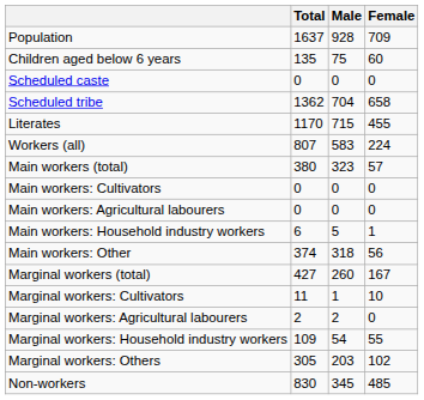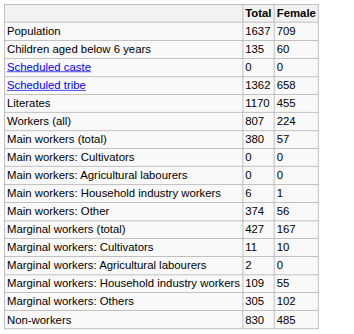 <table class="wikitable sortable">
 <tr>
 <th></th>
 <th>Total</th>
-<th>Male</th>
 <th>Female</th>
 </tr>
 <tr>
 <td>Population</td>
 <td>1637</td>
-<td>928</td>
 <td>709</td>
 </tr>
 <tr>
 <td>Children aged below 6 years</td>
 <td>135</td>
-<td>75</td>
 <td>60</td>
 </tr>
 <tr>
 <td><a href='#'>Scheduled caste</a></td>
 <td>0</td>
 <td>0</td>
-<td>0</td>
 </tr>
 <tr>
 <td><a href='#'>Scheduled tribe</a></td>
 <td>1362</td>
-<td>704</td>
 <td>658</td>
 </tr>
 <tr>
 <td>Literates</td>
 <td>1170</td>
-<td>715</td>
 <td>455</td>
 </tr>
 <tr>
 <td>Workers (all)</td>
 <td>807</td>
-<td>583</td>
 <td>224</td>
 </tr>
 <tr>
 <td>Main workers (total)</td>
 <td>380</td>
-<td>323</td>
 <td>57</td>
 </tr>
 <tr>
 <td>Main workers: Cultivators</td>
-<td>0</td>
 <td>0</td>
 <td>0</td>
 </tr>
 <tr>
 <td>Main workers: Agricultural labourers</td>
 <td>0</td>
 <td>0</td>
-<td>0</td>
 </tr>
 <tr>
 <td>Main workers: Household industry workers</td>
 <td>6</td>
-<td>5</td>
 <td>1</td>
 </tr>
 <tr>
 <td>Main workers: Other</td>
 <td>374</td>
-<td>318</td>
 <td>56</td>
 </tr>
 <tr>
 <td>Marginal workers (total)</td>
 <td>427</td>
-<td>260</td>
 <td>167</td>
 </tr>
 <tr>
 <td>Marginal workers: Cultivators</td>
 <td>11</td>
-<td>1</td>
 <td>10</td>
 </tr>
 <tr>
 <td>Marginal workers: Agricultural labourers</td>
-<td>2</td>
 <td>2</td>
 <td>0</td>
 </tr>
 <tr>
 <td>Marginal workers: Household industry workers</td>
 <td>109</td>
-<td>54</td>
 <td>55</td>
 </tr>
 <tr>
 <td>Marginal workers: Others</td>
 <td>305</td>
-<td>203</td>
 <td>102</td>
 </tr>
 <tr>
 <td>Non-workers</td>
 <td>830</td>
-<td>345</td>
 <td>485</td>
 </tr>
 </table>
